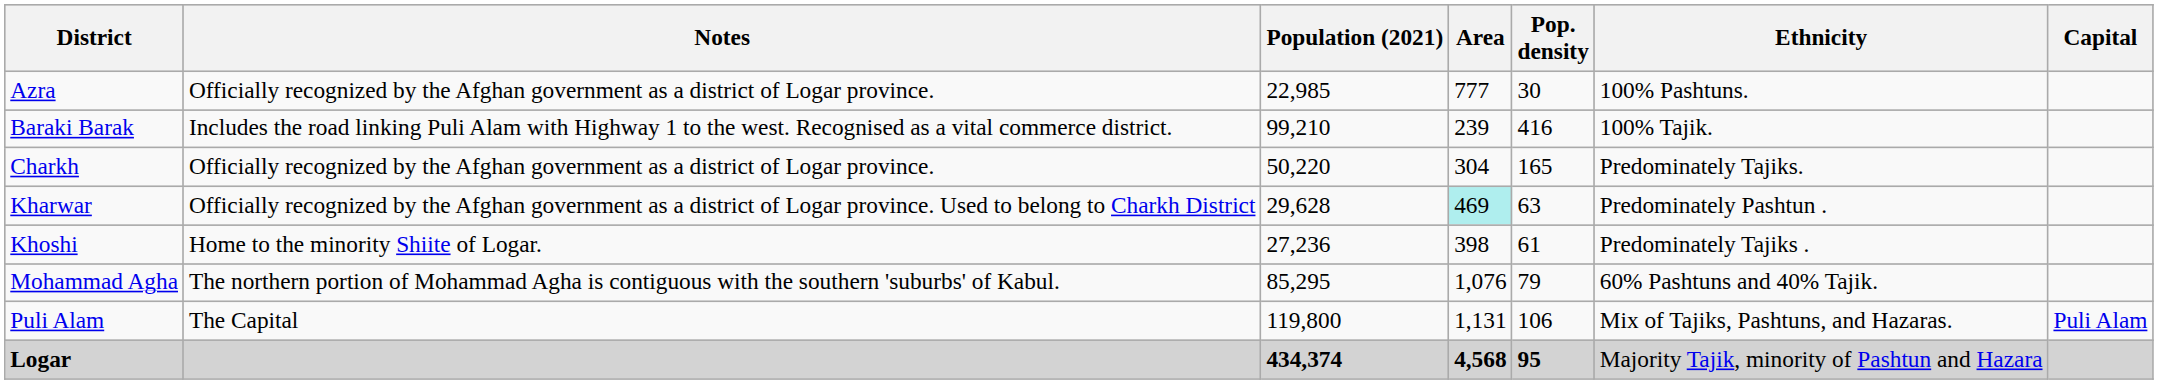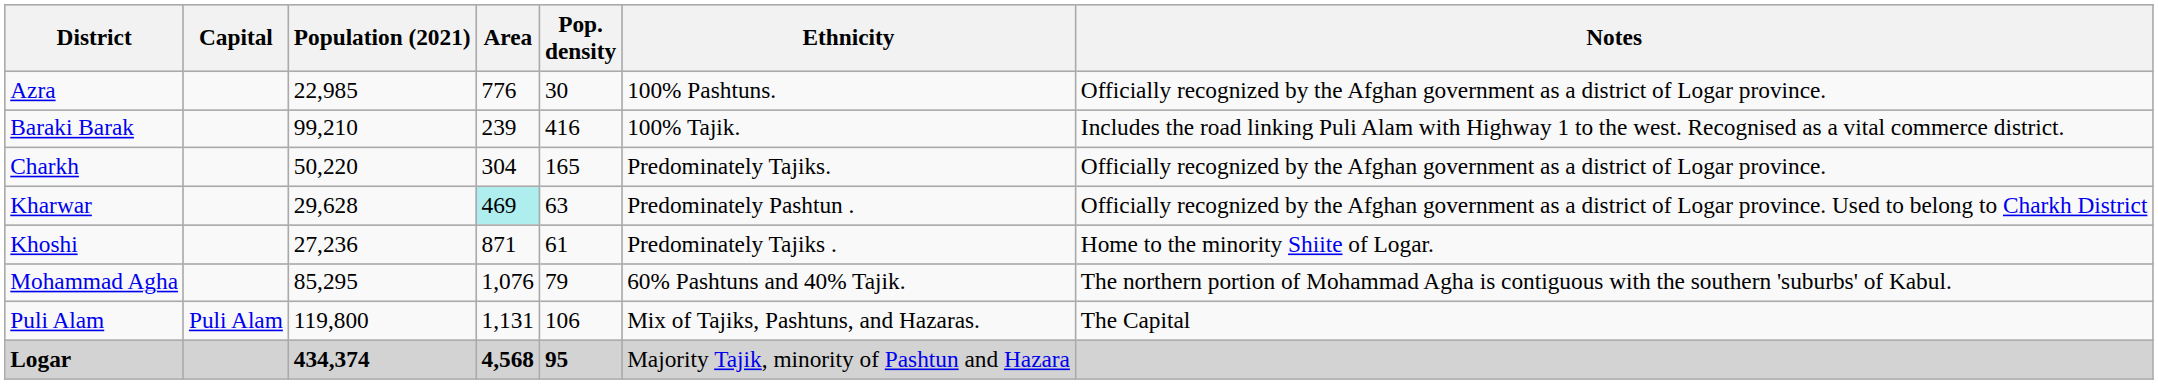 <table class="wikitable sortable" style="font-size:90%;">
 <tr>
 <th>District</th>
-<th>Notes</th>
+<th>Capital</th>
 <th>Population (2021) </th>
 <th>Area</th>
 <th>Pop.<br>density</th>
 <th>Ethnicity</th>
-<th>Capital</th>
+<th>Notes</th>
 </tr>
 <tr>
 <td><a href='#'>Azra</a></td>
-<td>Officially recognized by the Afghan government as a district of Logar province.</td>
+<td></td>
 <td>22,985</td>
-<td>777</td>
+<td>776</td>
 <td>30</td>
 <td>100% Pashtuns.</td>
-<td></td>
+<td>Officially recognized by the Afghan government as a district of Logar province.</td>
 </tr>
 <tr>
 <td><a href='#'>Baraki Barak</a></td>
-<td>Includes the road linking Puli Alam with Highway 1 to the west. Recognised as a vital commerce district.</td>
+<td></td>
 <td>99,210</td>
 <td>239</td>
 <td>416</td>
 <td>100% Tajik.</td>
-<td></td>
+<td>Includes the road linking Puli Alam with Highway 1 to the west. Recognised as a vital commerce district.</td>
 </tr>
 <tr>
 <td><a href='#'>Charkh</a></td>
-<td>Officially recognized by the Afghan government as a district of Logar province.</td>
+<td></td>
 <td>50,220</td>
 <td>304</td>
 <td>165</td>
 <td>Predominately Tajiks.</td>
-<td></td>
+<td>Officially recognized by the Afghan government as a district of Logar province.</td>
 </tr>
 <tr>
 <td><a href='#'>Kharwar</a></td>
-<td>Officially recognized by the Afghan government as a district of Logar province. Used to belong to <a href='#'>Charkh District</a></td>
+<td></td>
 <td>29,628</td>
 <td style="background: paleturquoise;">469</td>
 <td>63</td>
 <td>Predominately Pashtun .</td>
-<td></td>
+<td>Officially recognized by the Afghan government as a district of Logar province. Used to belong to <a href='#'>Charkh District</a></td>
 </tr>
 <tr>
 <td><a href='#'>Khoshi</a></td>
-<td>Home to the minority <a href='#'>Shiite</a> of Logar.</td>
+<td></td>
 <td>27,236</td>
-<td>398</td>
+<td>871</td>
 <td>61</td>
 <td>Predominately Tajiks .</td>
-<td></td>
+<td>Home to the minority <a href='#'>Shiite</a> of Logar.</td>
 </tr>
 <tr>
 <td><a href='#'>Mohammad Agha</a></td>
-<td>The northern portion of Mohammad Agha is contiguous with the southern 'suburbs' of Kabul.</td>
+<td></td>
 <td>85,295</td>
 <td>1,076</td>
 <td>79</td>
 <td>60% Pashtuns and 40% Tajik.</td>
-<td></td>
+<td>The northern portion of Mohammad Agha is contiguous with the southern 'suburbs' of Kabul.</td>
 </tr>
 <tr>
 <td><a href='#'>Puli Alam</a></td>
-<td>The Capital</td>
+<td><a href='#'>Puli Alam</a></td>
 <td>119,800</td>
 <td>1,131</td>
 <td>106</td>
 <td>Mix of Tajiks, Pashtuns, and Hazaras.</td>
-<td><a href='#'>Puli Alam</a></td>
+<td>The Capital</td>
 </tr>
 <tr bgcolor="#d3d3d3">
 <td><strong>Logar</strong></td>
 <td></td>
 <td><strong>434,374</strong></td>
 <td><strong>4,568</strong></td>
 <td><strong>95</strong></td>
 <td>Majority <a href='#'>Tajik</a>, minority of <a href='#'>Pashtun</a> and <a href='#'>Hazara</a></td>
 <td></td>
 </tr>
 </table>
